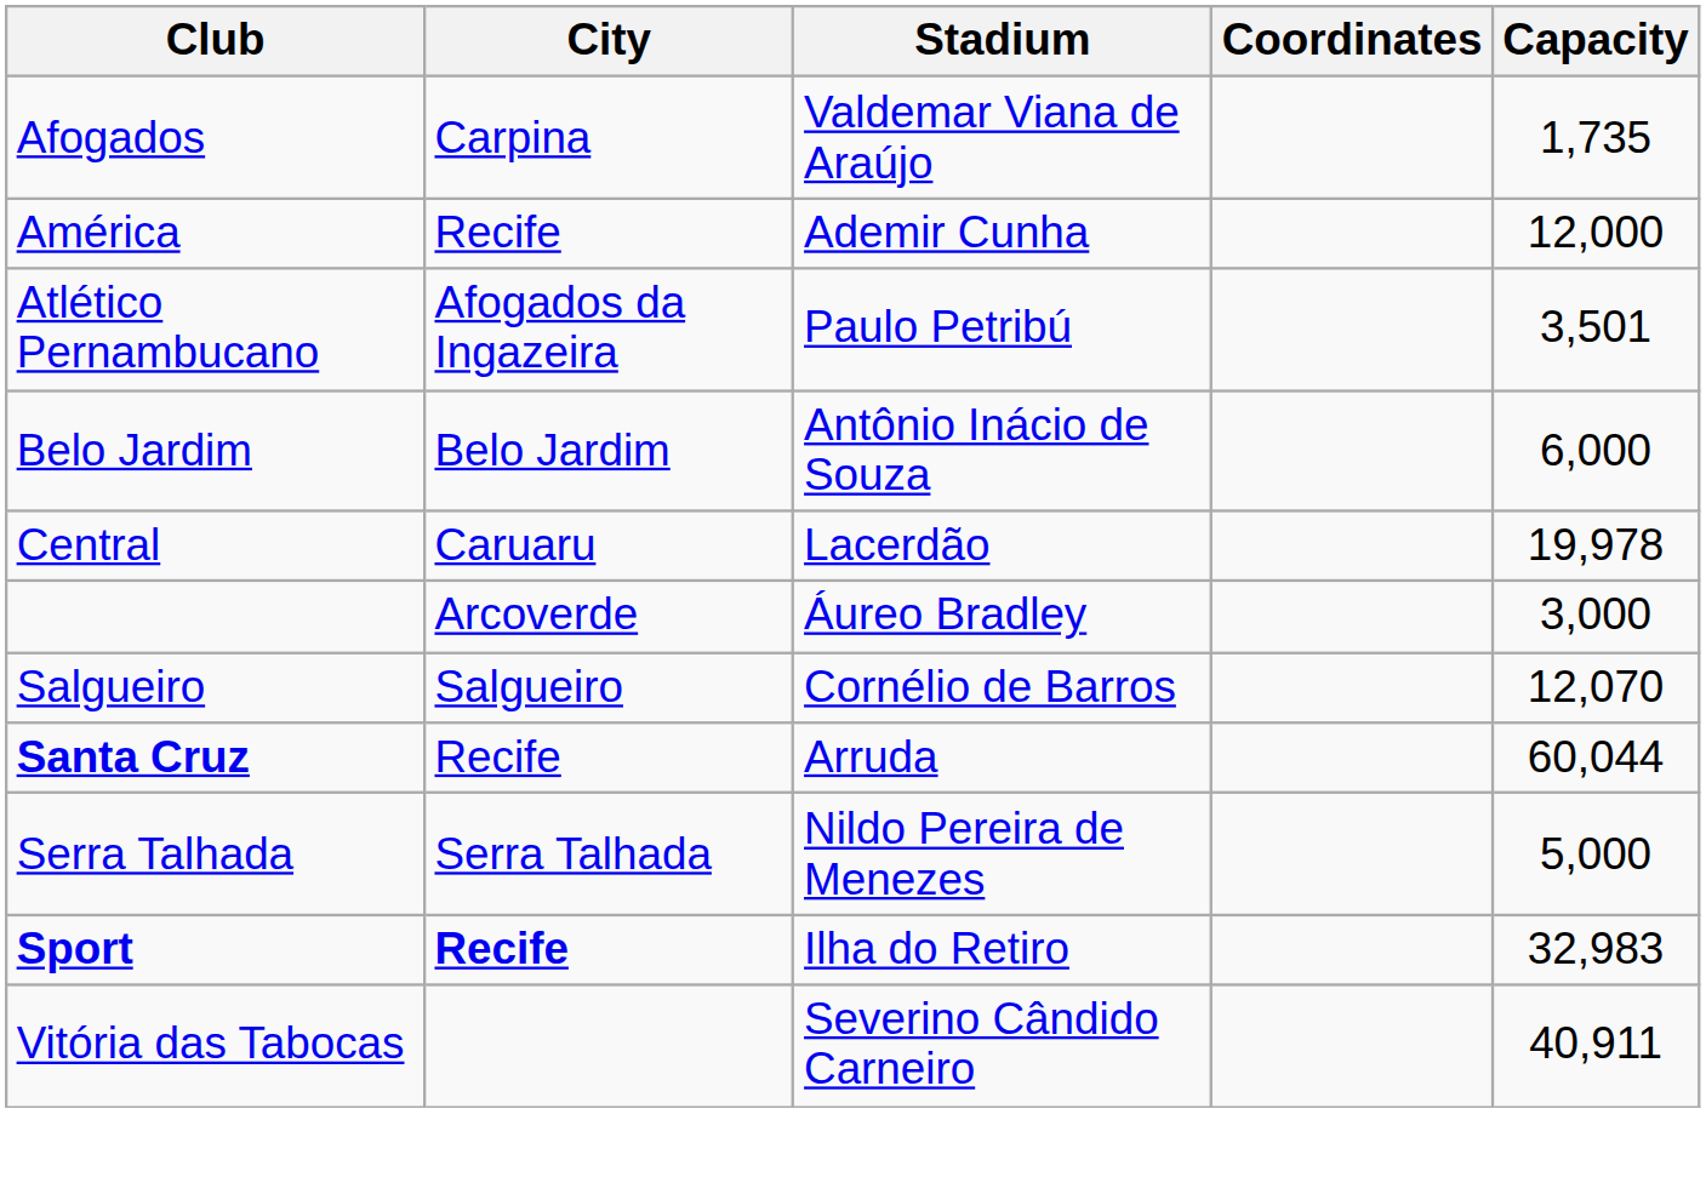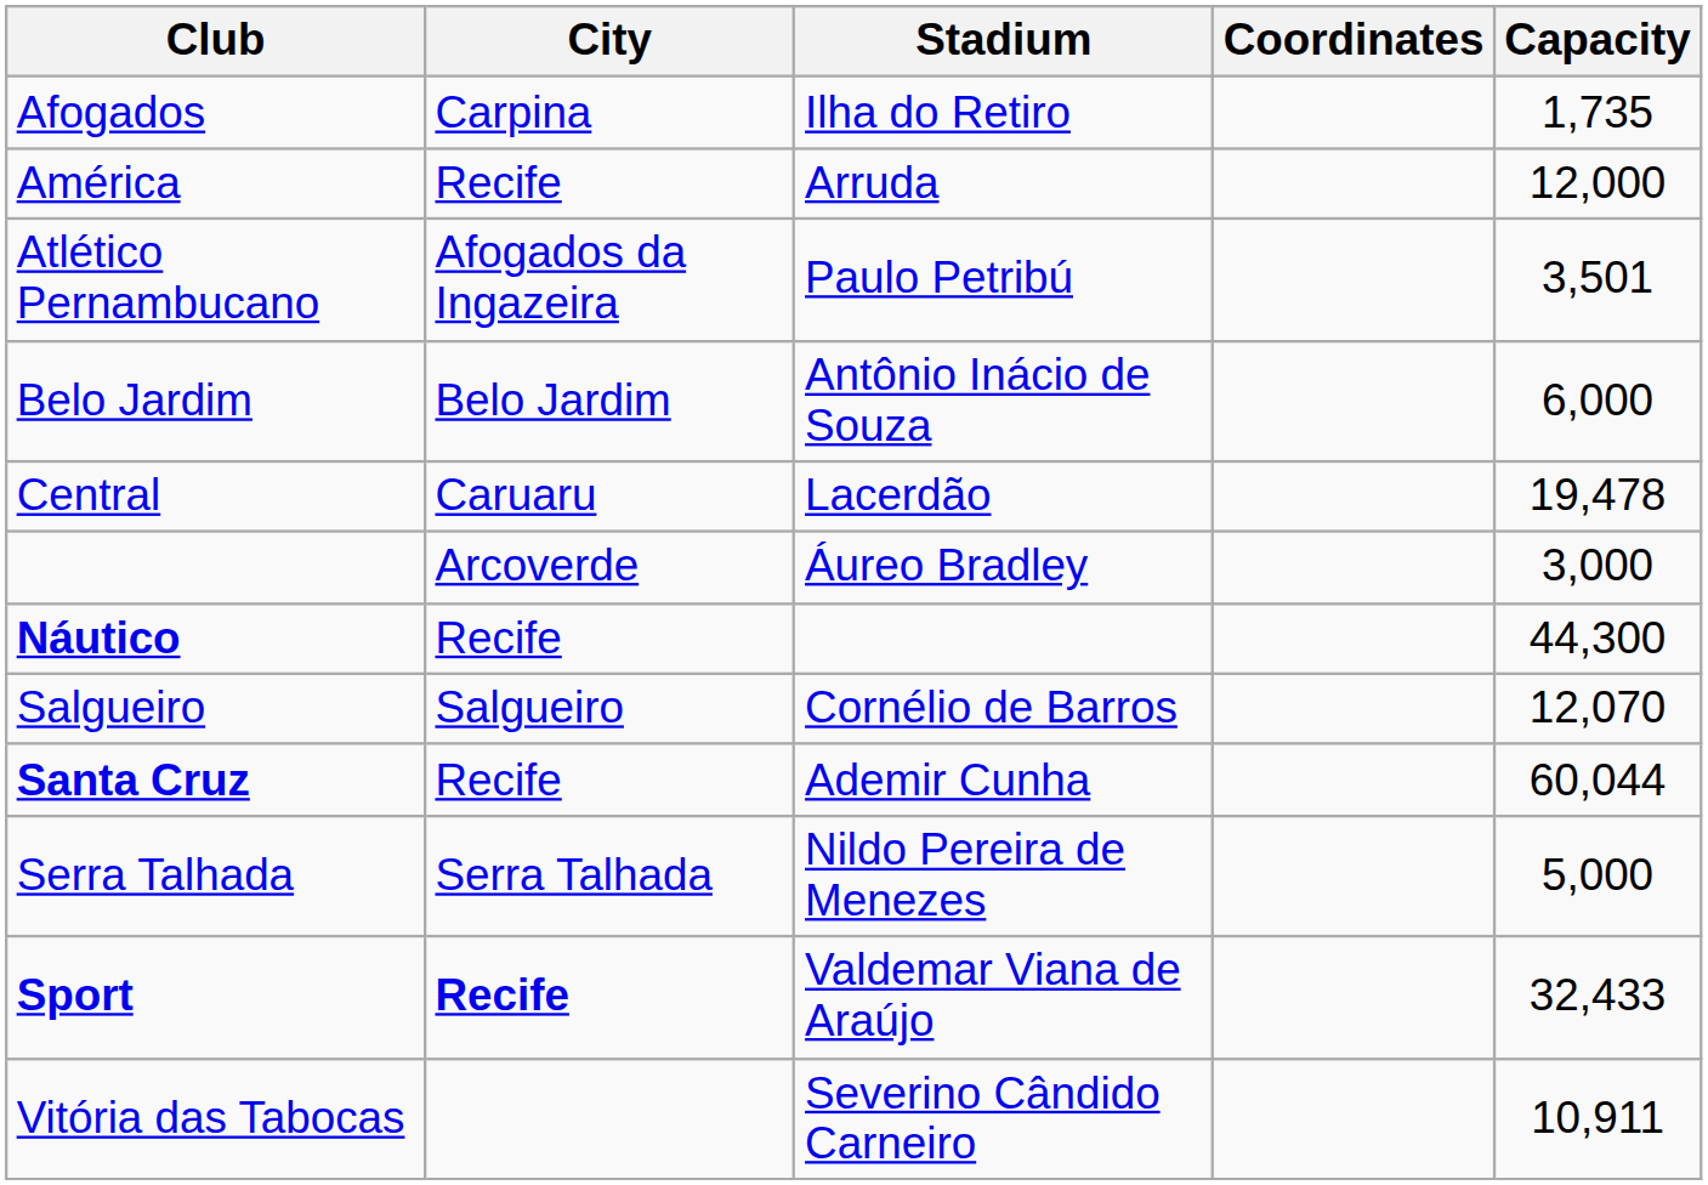 <table class="wikitable sortable">
 <tr>
 <th>Club</th>
 <th>City</th>
 <th>Stadium</th>
 <th>Coordinates</th>
 <th>Capacity</th>
 </tr>
 <tr>
 <td><a href='#'>Afogados</a></td>
 <td><a href='#'>Carpina</a></td>
-<td><a href='#'>Valdemar Viana de Araújo</a></td>
+<td><a href='#'>Ilha do Retiro</a></td>
 <td></td>
 <td align="center">1,735</td>
 </tr>
 <tr>
 <td><a href='#'>América</a></td>
 <td><a href='#'>Recife</a></td>
-<td><a href='#'>Ademir Cunha</a> </td>
+<td><a href='#'>Arruda</a></td>
 <td><small></small></td>
 <td align="center">12,000</td>
 </tr>
 <tr>
 <td><a href='#'>Atlético Pernambucano</a></td>
 <td><a href='#'>Afogados da Ingazeira</a></td>
 <td><a href='#'>Paulo Petribú</a></td>
 <td><small></small></td>
 <td align="center">3,501</td>
 </tr>
 <tr>
 <td><a href='#'>Belo Jardim</a></td>
 <td><a href='#'>Belo Jardim</a></td>
 <td><a href='#'>Antônio Inácio de Souza</a> </td>
 <td><small></small></td>
 <td align="center">6,000</td>
 </tr>
 <tr>
 <td><a href='#'>Central</a></td>
 <td><a href='#'>Caruaru</a></td>
 <td><a href='#'>Lacerdão</a></td>
 <td><small></small></td>
-<td align="center">19,978</td>
+<td align="center">19,478</td>
 </tr>
 <tr>
 <td></td>
 <td><a href='#'>Arcoverde</a></td>
 <td><a href='#'>Áureo Bradley</a></td>
 <td><small></small></td>
 <td align="center">3,000</td>
+</tr>
+<tr>
+<td><strong><a href='#'>Náutico</a></strong></td>
+<td><a href='#'>Recife</a></td>
+<td></td>
+<td><small></small></td>
+<td align="center">44,300</td>
 </tr>
 <tr>
 <td><a href='#'>Salgueiro</a></td>
 <td><a href='#'>Salgueiro</a></td>
 <td><a href='#'>Cornélio de Barros</a></td>
 <td><small></small></td>
 <td align="center">12,070</td>
 </tr>
 <tr>
 <td><strong><a href='#'>Santa Cruz</a></strong></td>
 <td><a href='#'>Recife</a></td>
-<td><a href='#'>Arruda</a></td>
+<td><a href='#'>Ademir Cunha</a> </td>
 <td><small></small></td>
 <td align="center">60,044</td>
 </tr>
 <tr>
 <td><a href='#'>Serra Talhada</a></td>
 <td><a href='#'>Serra Talhada</a></td>
 <td><a href='#'>Nildo Pereira de Menezes</a></td>
 <td><small></small></td>
 <td align="center">5,000</td>
 </tr>
 <tr>
 <td><strong><a href='#'>Sport</a></strong></td>
 <td><strong><a href='#'>Recife</a></strong></td>
-<td><a href='#'>Ilha do Retiro</a></td>
+<td><a href='#'>Valdemar Viana de Araújo</a></td>
 <td><small></small></td>
-<td align="center">32,983</td>
+<td align="center">32,433</td>
 </tr>
 <tr>
 <td><a href='#'>Vitória das Tabocas</a></td>
 <td></td>
 <td><a href='#'>Severino Cândido Carneiro</a></td>
 <td><small></small></td>
-<td align="center">40,911</td>
+<td align="center">10,911</td>
 </tr>
 </table>
